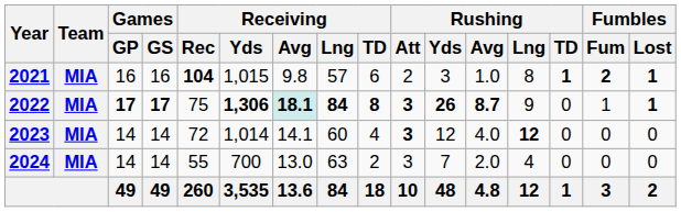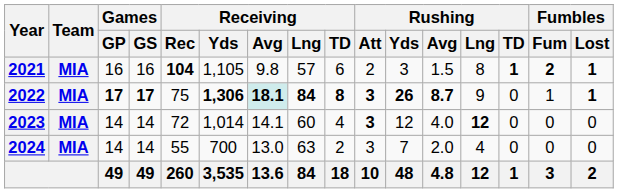 <table class="wikitable" style="text-align:center;">
 <tr>
 <th rowspan="2">Year</th>
 <th rowspan="2">Team</th>
 <th colspan="2">Games</th>
 <th colspan="5">Receiving</th>
 <th colspan="5">Rushing</th>
 <th colspan="2">Fumbles</th>
 </tr>
 <tr>
 <th>GP</th>
 <th>GS</th>
 <th>Rec</th>
 <th>Yds</th>
 <th>Avg</th>
 <th>Lng</th>
 <th>TD</th>
 <th>Att</th>
 <th>Yds</th>
 <th>Avg</th>
 <th>Lng</th>
 <th>TD</th>
 <th>Fum</th>
 <th>Lost</th>
 </tr>
 <tr>
 <th><a href='#'>2021</a></th>
 <th><a href='#'>MIA</a></th>
 <td>16</td>
 <td>16</td>
 <td><strong>104</strong></td>
-<td>1,015</td>
+<td>1,105</td>
 <td>9.8</td>
 <td>57</td>
 <td>6</td>
 <td>2</td>
 <td>3</td>
-<td>1.0</td>
+<td>1.5</td>
 <td>8</td>
 <td><strong>1</strong></td>
 <td><strong>2</strong></td>
 <td><strong>1</strong></td>
 </tr>
 <tr>
 <th><a href='#'>2022</a></th>
 <th><a href='#'>MIA</a></th>
 <td><strong>17</strong></td>
 <td><strong>17</strong></td>
 <td>75</td>
 <td><strong>1,306</strong></td>
 <td style="background:#cfecec;"><strong>18.1</strong></td>
 <td><strong>84</strong></td>
 <td><strong>8</strong></td>
 <td><strong>3</strong></td>
 <td><strong>26</strong></td>
 <td><strong>8.7</strong></td>
 <td>9</td>
 <td>0</td>
 <td>1</td>
 <td><strong>1</strong></td>
 </tr>
 <tr>
 <th><a href='#'>2023</a></th>
 <th><a href='#'>MIA</a></th>
 <td>14</td>
 <td>14</td>
 <td>72</td>
 <td>1,014</td>
 <td>14.1</td>
 <td>60</td>
 <td>4</td>
 <td><strong>3</strong></td>
 <td>12</td>
 <td>4.0</td>
 <td><strong>12</strong></td>
 <td>0</td>
 <td>0</td>
 <td>0</td>
 </tr>
 <tr>
 <th><a href='#'>2024</a></th>
 <th><a href='#'>MIA</a></th>
 <td>14</td>
 <td>14</td>
 <td>55</td>
 <td>700</td>
 <td>13.0</td>
 <td>63</td>
 <td>2</td>
 <td>3</td>
 <td>7</td>
 <td>2.0</td>
 <td>4</td>
 <td>0</td>
 <td>0</td>
 <td>0</td>
 </tr>
 <tr>
 <th colspan="2"></th>
 <th>49</th>
 <th>49</th>
 <th>260</th>
 <th>3,535</th>
 <th>13.6</th>
 <th>84</th>
 <th>18</th>
 <th>10</th>
 <th>48</th>
 <th>4.8</th>
 <th>12</th>
 <th>1</th>
 <th>3</th>
 <th>2</th>
 </tr>
 </table>
